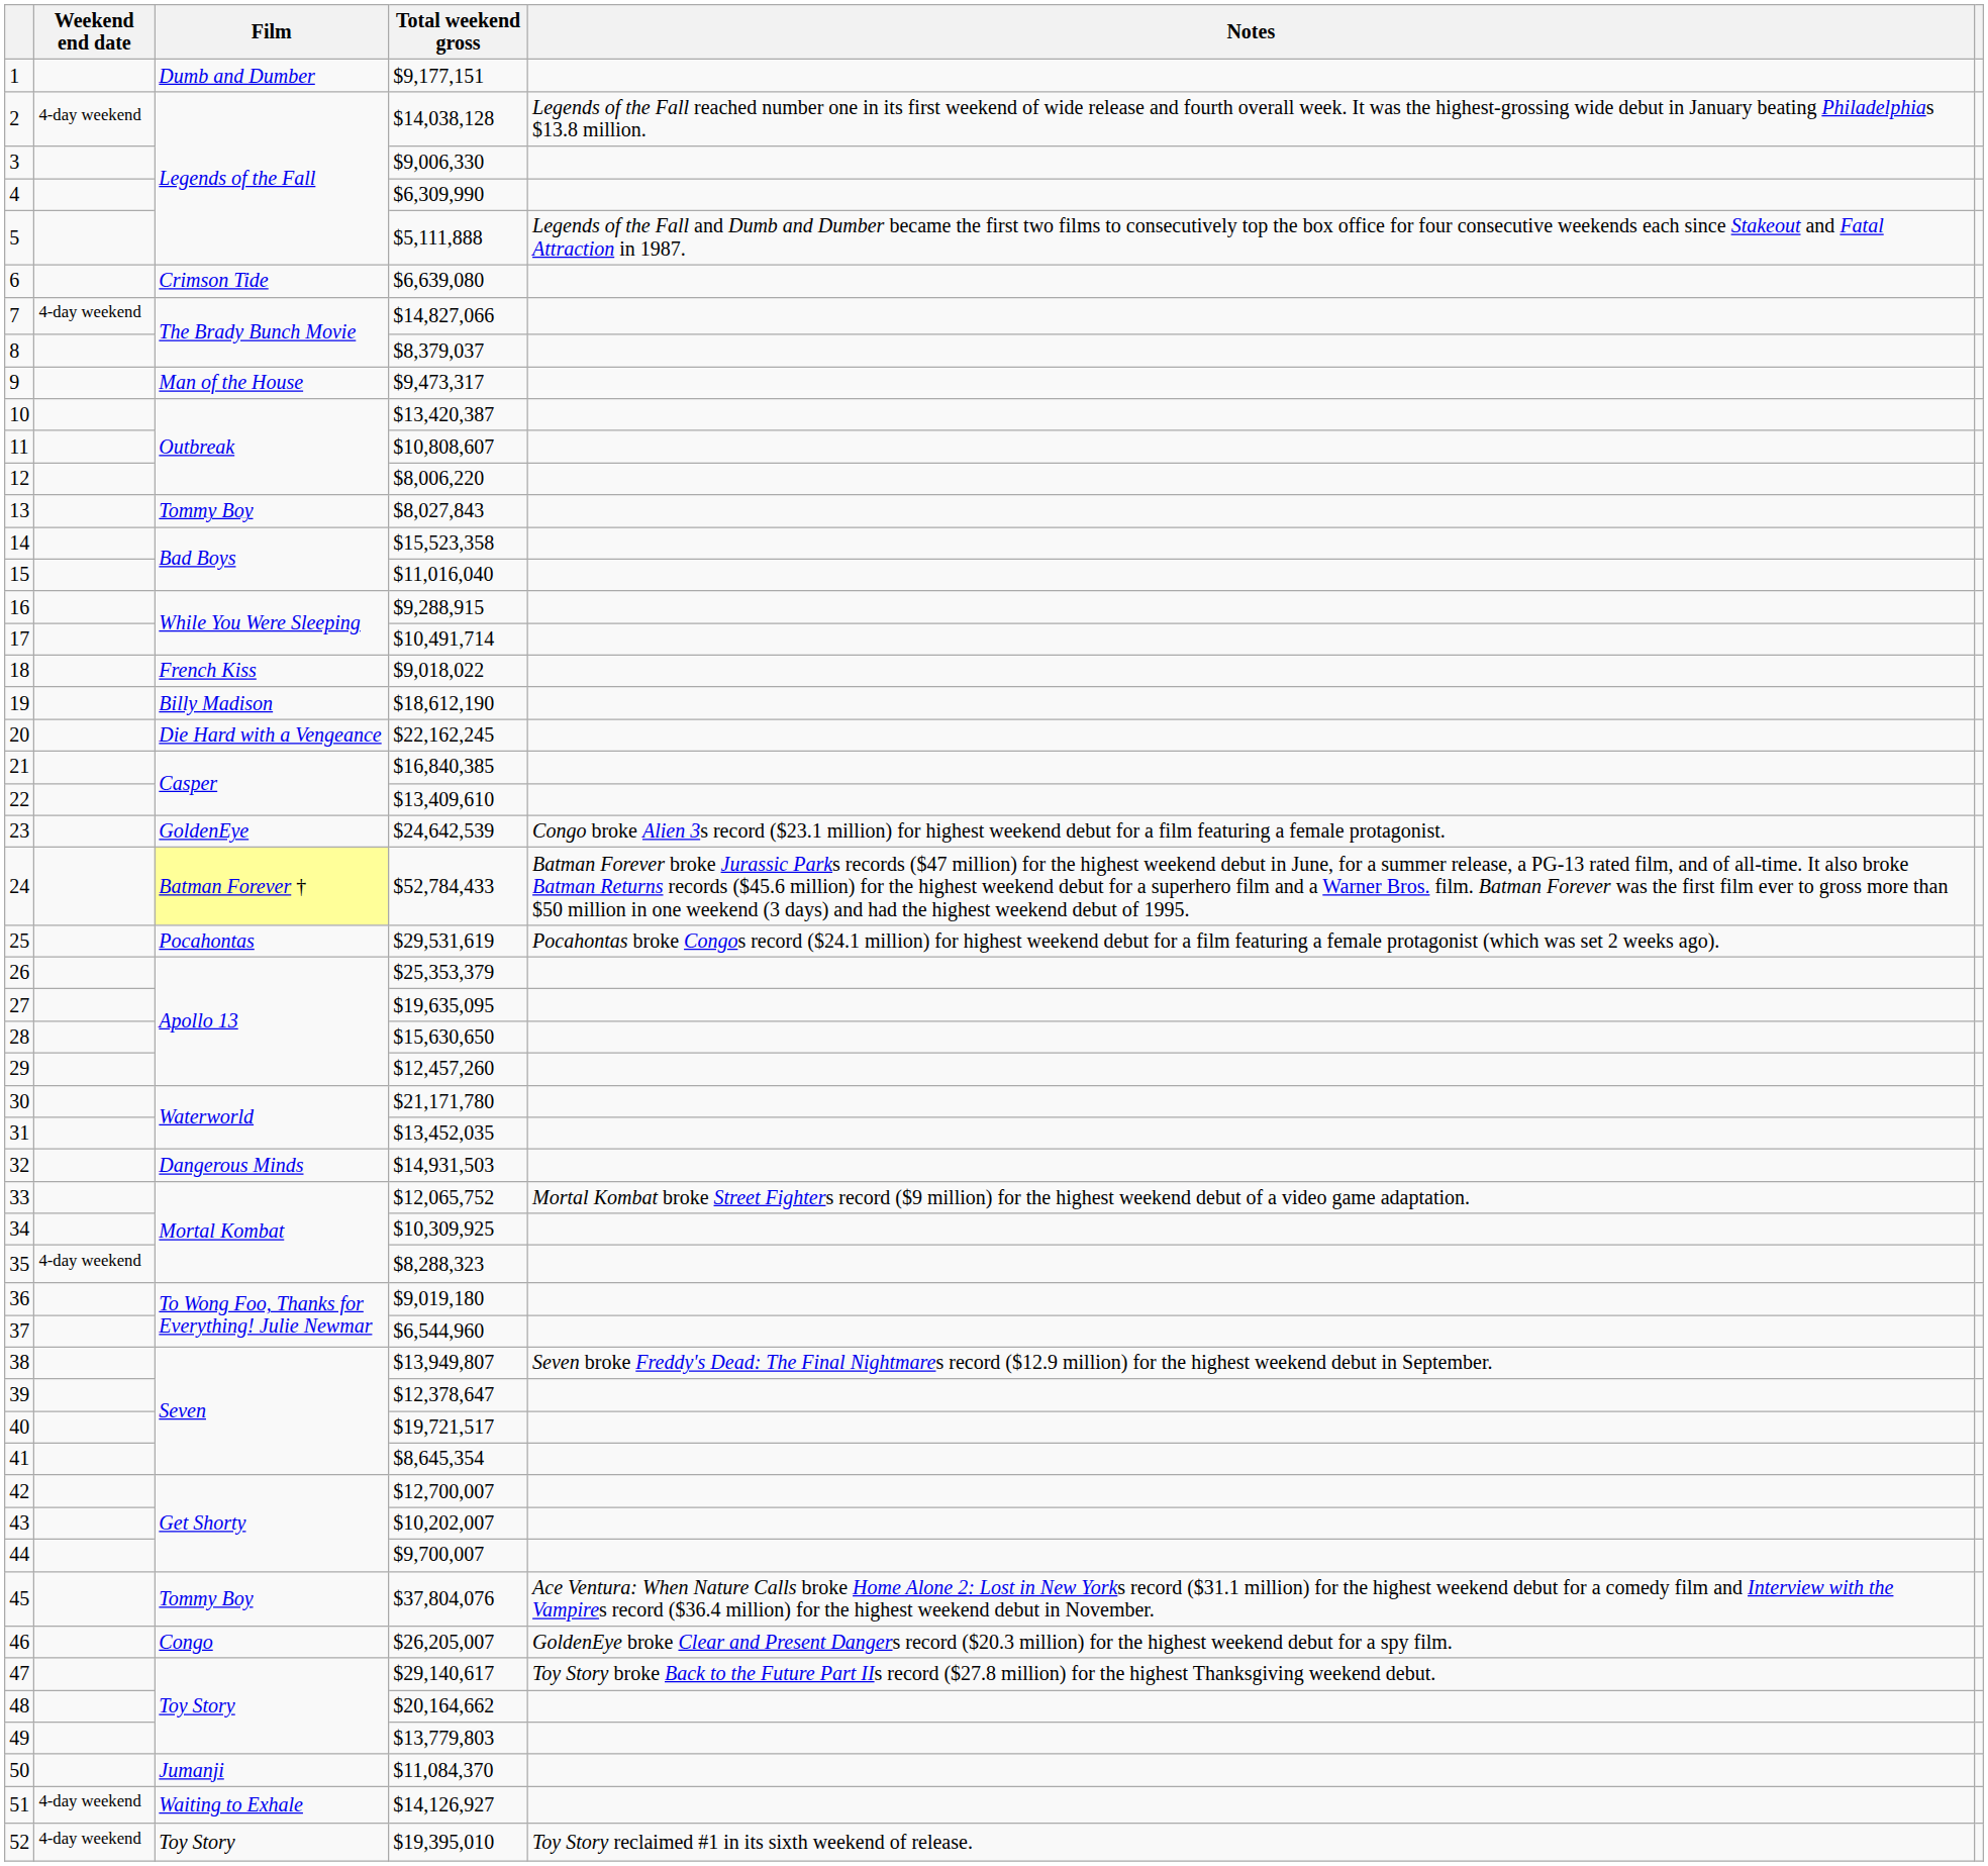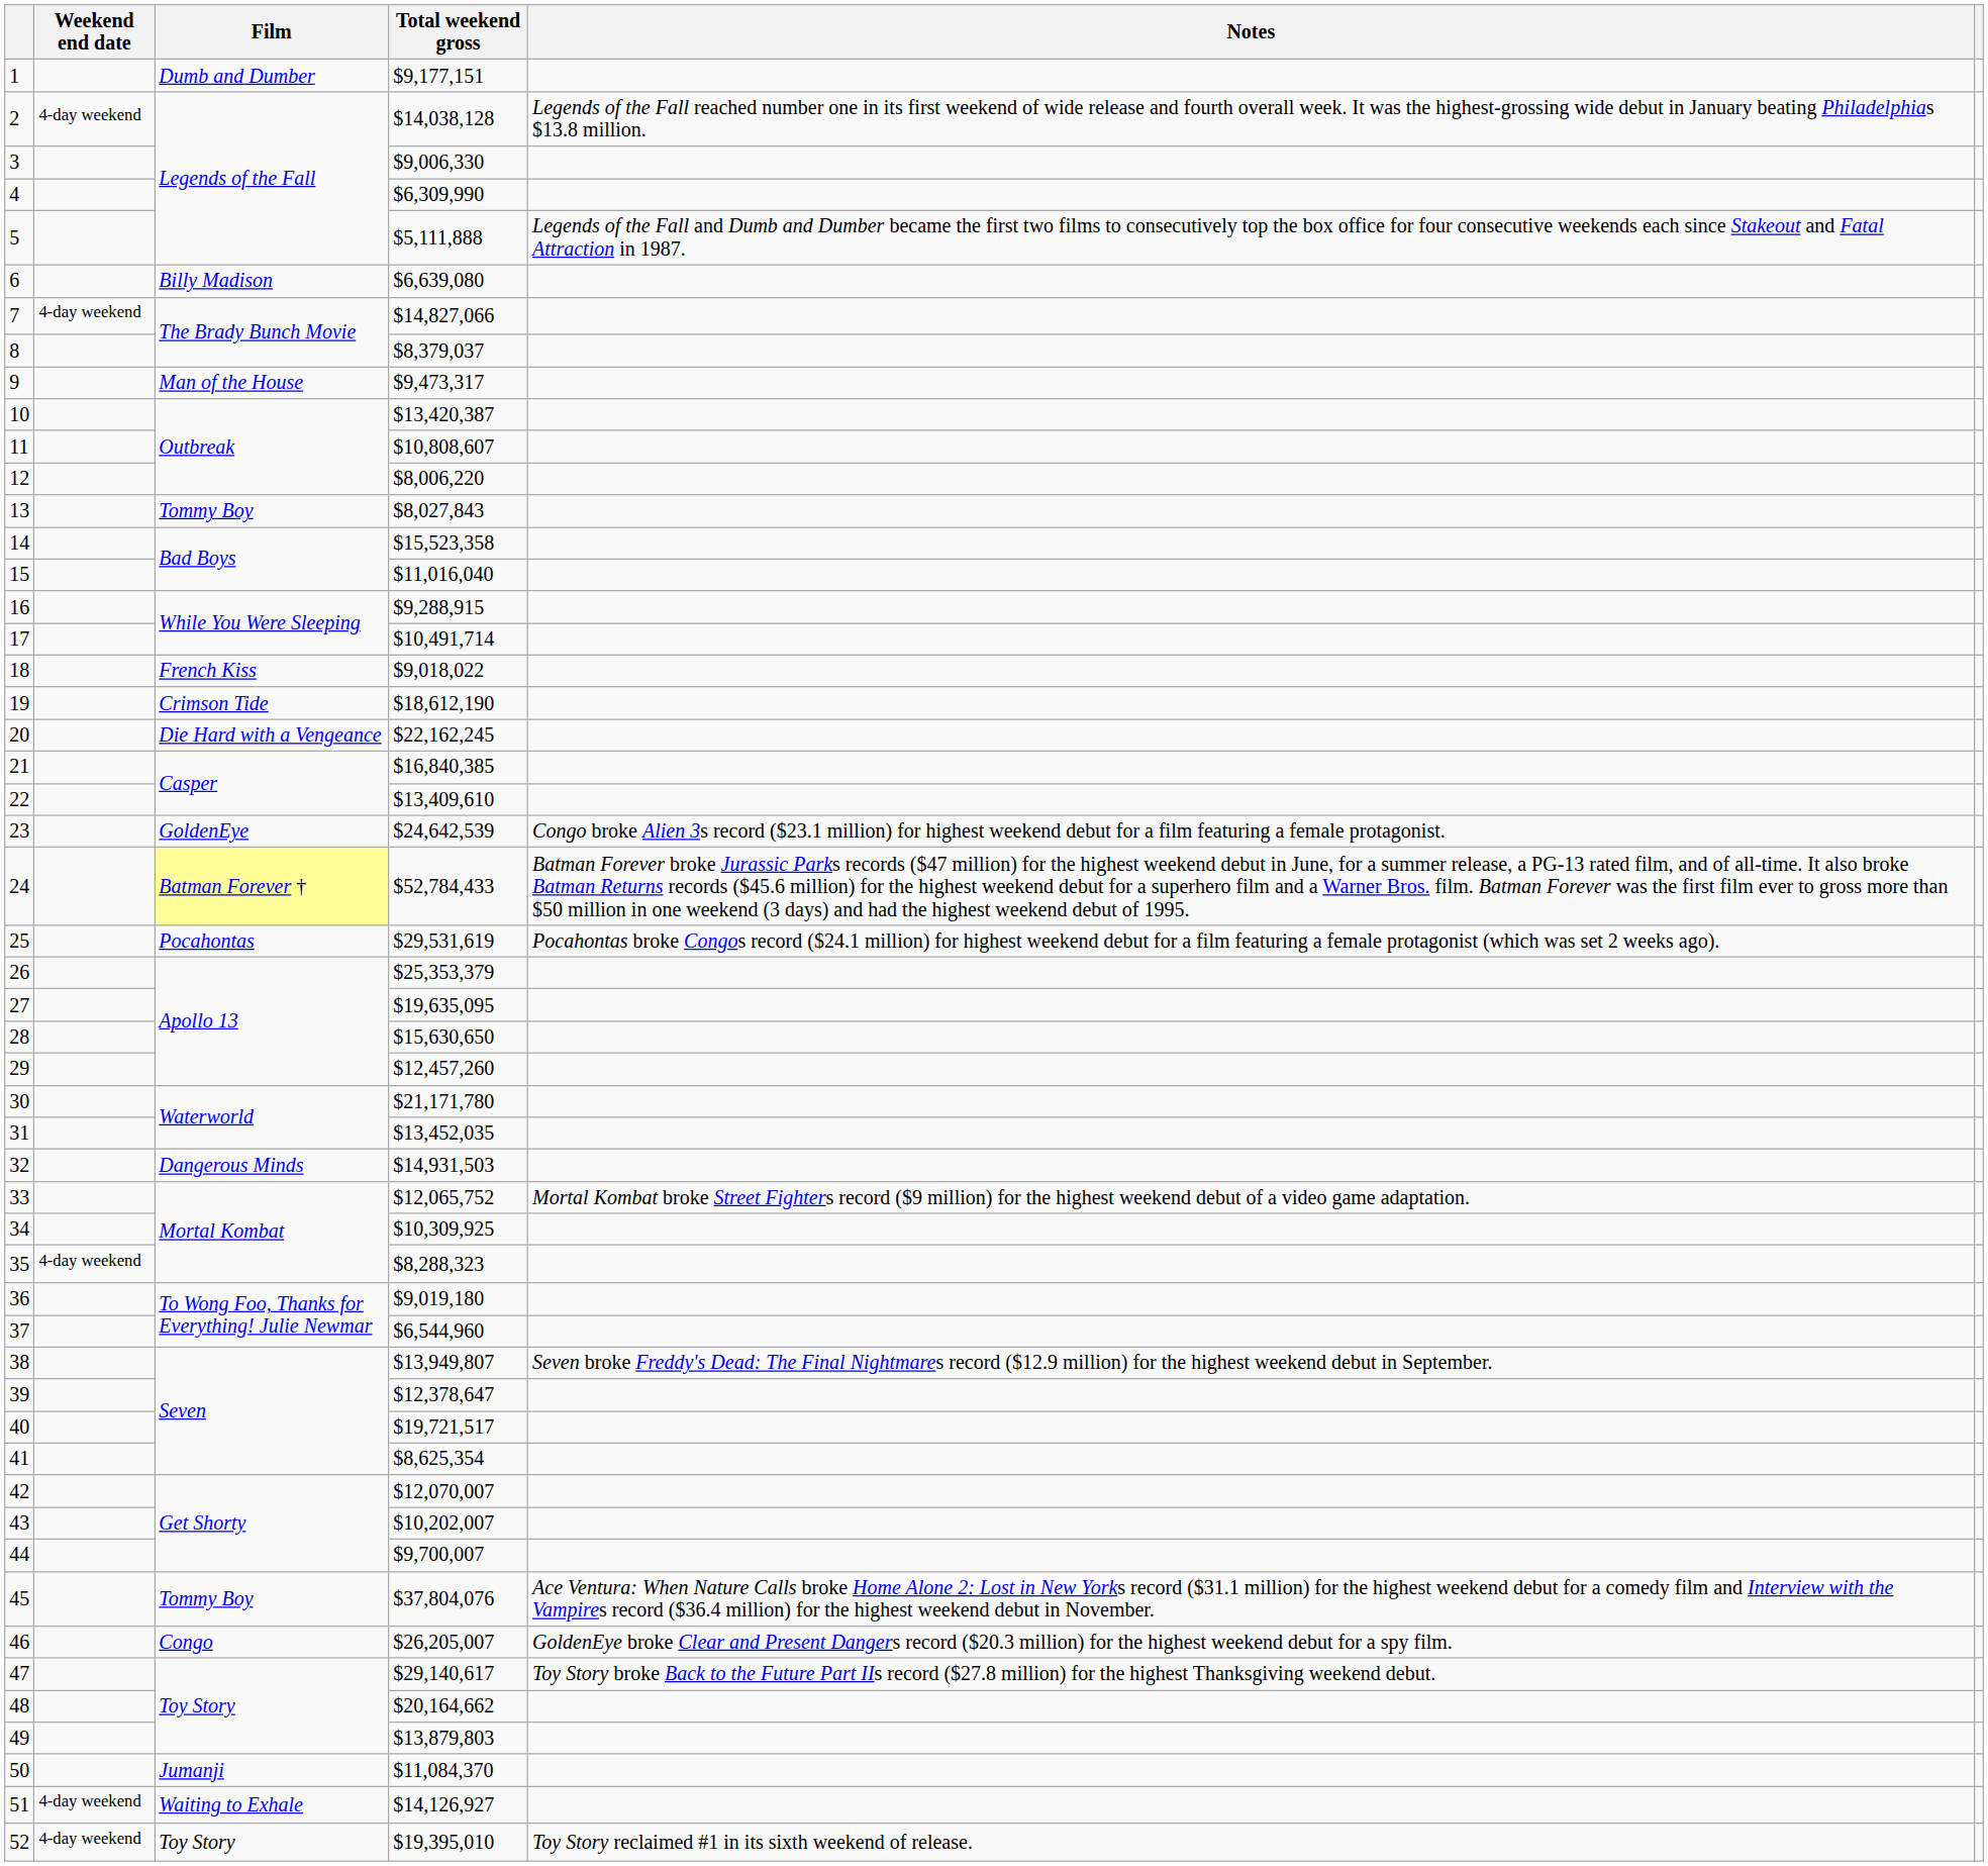 <table class="wikitable sortable">
 <tr>
 <th></th>
 <th>Weekend end date</th>
 <th>Film</th>
 <th>Total weekend gross</th>
 <th>Notes</th>
 <th class="unsortable"></th>
 </tr>
 <tr>
 <td>1</td>
 <td></td>
 <td><em><a href='#'>Dumb and Dumber</a></em></td>
 <td>$9,177,151</td>
 <td></td>
 <td></td>
 </tr>
 <tr>
 <td>2</td>
 <td><sup>4-day weekend</sup> </td>
 <td rowspan="4"><em><a href='#'>Legends of the Fall</a></em></td>
 <td>$14,038,128</td>
 <td><em>Legends of the Fall</em> reached number one in its first weekend of wide release and fourth overall week. It was the highest-grossing wide debut in January beating <em><a href='#'>Philadelphia</a></em>s $13.8 million.</td>
 <td></td>
 </tr>
 <tr>
 <td>3</td>
 <td></td>
 <td>$9,006,330</td>
 <td></td>
 <td></td>
 </tr>
 <tr>
 <td>4</td>
 <td></td>
 <td>$6,309,990</td>
 <td></td>
 <td></td>
 </tr>
 <tr>
 <td>5</td>
 <td></td>
 <td>$5,111,888</td>
 <td><em>Legends of the Fall</em> and <em>Dumb and Dumber</em> became the first two films to consecutively top the box office for four consecutive weekends each since <em><a href='#'>Stakeout</a></em> and <em><a href='#'>Fatal Attraction</a></em> in 1987.</td>
 <td></td>
 </tr>
 <tr>
 <td>6</td>
 <td></td>
-<td><em><a href='#'>Crimson Tide</a></em></td>
+<td><em><a href='#'>Billy Madison</a></em></td>
 <td>$6,639,080</td>
 <td></td>
 <td></td>
 </tr>
 <tr>
 <td>7</td>
 <td><sup>4-day weekend</sup> </td>
 <td rowspan="2"><em><a href='#'>The Brady Bunch Movie</a></em></td>
 <td>$14,827,066</td>
 <td></td>
 <td></td>
 </tr>
 <tr>
 <td>8</td>
 <td></td>
 <td>$8,379,037</td>
 <td></td>
 <td></td>
 </tr>
 <tr>
 <td>9</td>
 <td></td>
 <td><em><a href='#'>Man of the House</a></em></td>
 <td>$9,473,317</td>
 <td></td>
 <td></td>
 </tr>
 <tr>
 <td>10</td>
 <td></td>
 <td rowspan="3"><em><a href='#'>Outbreak</a></em></td>
 <td>$13,420,387</td>
 <td></td>
 <td></td>
 </tr>
 <tr>
 <td>11</td>
 <td></td>
 <td>$10,808,607</td>
 <td></td>
 <td></td>
 </tr>
 <tr>
 <td>12</td>
 <td></td>
 <td>$8,006,220</td>
 <td></td>
 <td></td>
 </tr>
 <tr>
 <td>13</td>
 <td></td>
 <td><em><a href='#'>Tommy Boy</a></em></td>
 <td>$8,027,843</td>
 <td></td>
 <td></td>
 </tr>
 <tr>
 <td>14</td>
 <td></td>
 <td rowspan="2"><em><a href='#'>Bad Boys</a></em></td>
 <td>$15,523,358</td>
 <td></td>
 <td></td>
 </tr>
 <tr>
 <td>15</td>
 <td></td>
 <td>$11,016,040</td>
 <td></td>
 <td></td>
 </tr>
 <tr>
 <td>16</td>
 <td></td>
 <td rowspan="2"><em><a href='#'>While You Were Sleeping</a></em></td>
 <td>$9,288,915</td>
 <td></td>
 <td></td>
 </tr>
 <tr>
 <td>17</td>
 <td></td>
 <td>$10,491,714</td>
 <td></td>
 <td></td>
 </tr>
 <tr>
 <td>18</td>
 <td></td>
 <td><em><a href='#'>French Kiss</a></em></td>
 <td>$9,018,022</td>
 <td></td>
 <td></td>
 </tr>
 <tr>
 <td>19</td>
 <td></td>
-<td><em><a href='#'>Billy Madison</a></em></td>
+<td><em><a href='#'>Crimson Tide</a></em></td>
 <td>$18,612,190</td>
 <td></td>
 <td></td>
 </tr>
 <tr>
 <td>20</td>
 <td></td>
 <td><em><a href='#'>Die Hard with a Vengeance</a></em></td>
 <td>$22,162,245</td>
 <td></td>
 <td></td>
 </tr>
 <tr>
 <td>21</td>
 <td></td>
 <td rowspan="2"><em><a href='#'>Casper</a></em></td>
 <td>$16,840,385</td>
 <td></td>
 <td></td>
 </tr>
 <tr>
 <td>22</td>
 <td></td>
 <td>$13,409,610</td>
 <td></td>
 <td></td>
 </tr>
 <tr>
 <td>23</td>
 <td></td>
 <td><em><a href='#'>GoldenEye</a></em></td>
 <td>$24,642,539</td>
 <td><em>Congo</em> broke <em><a href='#'>Alien 3</a></em>s record ($23.1 million) for highest weekend debut for a film featuring a female protagonist.</td>
 <td></td>
 </tr>
 <tr>
 <td>24</td>
 <td></td>
 <td style="background-color:#FFFF99"><em><a href='#'>Batman Forever</a></em> †</td>
 <td>$52,784,433</td>
 <td><em>Batman Forever</em> broke <em><a href='#'>Jurassic Park</a></em>s records ($47 million) for the highest weekend debut in June, for a summer release, a PG-13 rated film, and of all-time. It also broke <em><a href='#'>Batman Returns</a></em> records ($45.6 million) for the highest weekend debut for a superhero film and a <a href='#'>Warner Bros.</a> film. <em>Batman Forever</em> was the first film ever to gross more than $50 million in one weekend (3 days) and had the highest weekend debut of 1995.</td>
 <td></td>
 </tr>
 <tr>
 <td>25</td>
 <td></td>
 <td><em><a href='#'>Pocahontas</a></em></td>
 <td>$29,531,619</td>
 <td><em>Pocahontas</em> broke <em><a href='#'>Congo</a></em>s record ($24.1 million) for highest weekend debut for a film featuring a female protagonist (which was set 2 weeks ago).</td>
 <td></td>
 </tr>
 <tr>
 <td>26</td>
 <td></td>
 <td rowspan="4"><em><a href='#'>Apollo 13</a></em></td>
 <td>$25,353,379</td>
 <td></td>
 <td></td>
 </tr>
 <tr>
 <td>27</td>
 <td></td>
 <td>$19,635,095</td>
 <td></td>
 <td></td>
 </tr>
 <tr>
 <td>28</td>
 <td></td>
 <td>$15,630,650</td>
 <td></td>
 <td></td>
 </tr>
 <tr>
 <td>29</td>
 <td></td>
 <td>$12,457,260</td>
 <td></td>
 <td></td>
 </tr>
 <tr>
 <td>30</td>
 <td></td>
 <td rowspan="2"><em><a href='#'>Waterworld</a></em></td>
 <td>$21,171,780</td>
 <td></td>
 <td></td>
 </tr>
 <tr>
 <td>31</td>
 <td></td>
 <td>$13,452,035</td>
 <td></td>
 <td></td>
 </tr>
 <tr>
 <td>32</td>
 <td></td>
 <td><em><a href='#'>Dangerous Minds</a></em></td>
 <td>$14,931,503</td>
 <td></td>
 <td></td>
 </tr>
 <tr>
 <td>33</td>
 <td></td>
 <td rowspan="3"><em><a href='#'>Mortal Kombat</a></em></td>
 <td>$12,065,752</td>
 <td><em>Mortal Kombat</em> broke <em><a href='#'>Street Fighter</a></em>s record ($9 million) for the highest weekend debut of a video game adaptation.</td>
 <td></td>
 </tr>
 <tr>
 <td>34</td>
 <td></td>
 <td>$10,309,925</td>
 <td></td>
 <td></td>
 </tr>
 <tr>
 <td>35</td>
 <td><sup>4-day weekend</sup> </td>
 <td>$8,288,323</td>
 <td></td>
 <td></td>
 </tr>
 <tr>
 <td>36</td>
 <td></td>
 <td rowspan="2"><em><a href='#'>To Wong Foo, Thanks for Everything! Julie Newmar</a></em></td>
 <td>$9,019,180</td>
 <td></td>
 <td></td>
 </tr>
 <tr>
 <td>37</td>
 <td></td>
 <td>$6,544,960</td>
 <td></td>
 <td></td>
 </tr>
 <tr>
 <td>38</td>
 <td></td>
 <td rowspan="4"><em><a href='#'>Seven</a></em></td>
 <td>$13,949,807</td>
 <td><em>Seven</em> broke <em><a href='#'>Freddy's Dead: The Final Nightmare</a></em>s record ($12.9 million) for the highest weekend debut in September.</td>
 <td></td>
 </tr>
 <tr>
 <td>39</td>
 <td></td>
 <td>$12,378,647</td>
 <td></td>
 <td></td>
 </tr>
 <tr>
 <td>40</td>
 <td></td>
 <td>$19,721,517</td>
 <td></td>
 <td></td>
 </tr>
 <tr>
 <td>41</td>
 <td></td>
-<td>$8,645,354</td>
+<td>$8,625,354</td>
 <td></td>
 <td></td>
 </tr>
 <tr>
 <td>42</td>
 <td></td>
 <td rowspan="3"><em><a href='#'>Get Shorty</a></em></td>
-<td>$12,700,007</td>
+<td>$12,070,007</td>
 <td></td>
 <td></td>
 </tr>
 <tr>
 <td>43</td>
 <td></td>
 <td>$10,202,007</td>
 <td></td>
 <td></td>
 </tr>
 <tr>
 <td>44</td>
 <td></td>
 <td>$9,700,007</td>
 <td></td>
 <td></td>
 </tr>
 <tr>
 <td>45</td>
 <td></td>
 <td><em><a href='#'>Tommy Boy</a></em></td>
 <td>$37,804,076</td>
 <td><em>Ace Ventura: When Nature Calls</em> broke <em><a href='#'>Home Alone 2: Lost in New York</a></em>s record ($31.1 million) for the highest weekend debut for a comedy film and <em><a href='#'>Interview with the Vampire</a></em>s record ($36.4 million) for the highest weekend debut in November.</td>
 <td></td>
 </tr>
 <tr>
 <td>46</td>
 <td></td>
 <td><em><a href='#'>Congo</a></em></td>
 <td>$26,205,007</td>
 <td><em>GoldenEye</em> broke <em><a href='#'>Clear and Present Danger</a></em>s record ($20.3 million) for the highest weekend debut for a spy film.</td>
 <td></td>
 </tr>
 <tr>
 <td>47</td>
 <td></td>
 <td rowspan="3"><em><a href='#'>Toy Story</a></em></td>
 <td>$29,140,617</td>
 <td><em>Toy Story</em> broke <em><a href='#'>Back to the Future Part II</a></em>s record ($27.8 million) for the highest Thanksgiving weekend debut.</td>
 <td></td>
 </tr>
 <tr>
 <td>48</td>
 <td></td>
 <td>$20,164,662</td>
 <td></td>
 <td></td>
 </tr>
 <tr>
 <td>49</td>
 <td></td>
-<td>$13,779,803</td>
+<td>$13,879,803</td>
 <td></td>
 <td></td>
 </tr>
 <tr>
 <td>50</td>
 <td></td>
 <td><em><a href='#'>Jumanji</a></em></td>
 <td>$11,084,370</td>
 <td></td>
 <td></td>
 </tr>
 <tr>
 <td>51</td>
 <td><sup>4-day weekend</sup> </td>
 <td><em><a href='#'>Waiting to Exhale</a></em></td>
 <td>$14,126,927</td>
 <td></td>
 <td></td>
 </tr>
 <tr>
 <td>52</td>
 <td><sup>4-day weekend</sup> </td>
 <td><em>Toy Story</em></td>
 <td>$19,395,010</td>
 <td><em>Toy Story</em> reclaimed #1 in its sixth weekend of release.</td>
 <td></td>
 </tr>
 </table>
